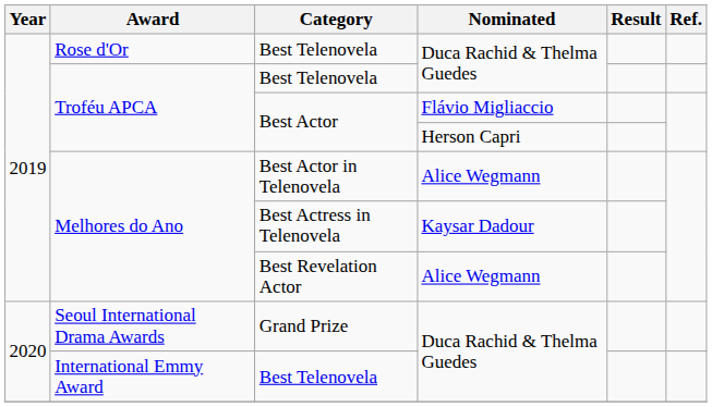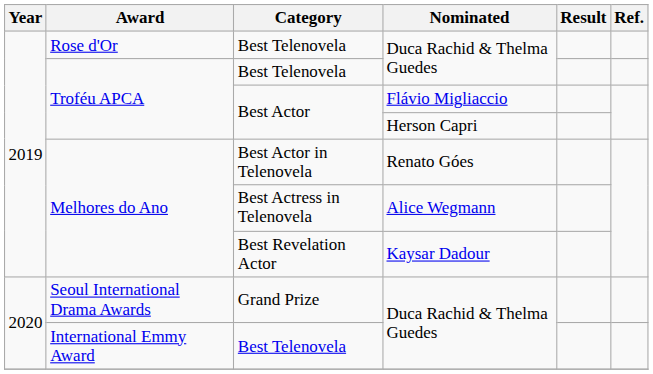 <table class="wikitable">
 <tr>
 <th>Year</th>
 <th>Award</th>
 <th>Category</th>
 <th>Nominated</th>
 <th>Result</th>
 <th>Ref.</th>
 </tr>
 <tr>
 <td rowspan="7">2019</td>
 <td><a href='#'>Rose d'Or</a></td>
 <td>Best Telenovela</td>
 <td rowspan="2">Duca Rachid & Thelma Guedes</td>
 <td></td>
 <td></td>
 </tr>
 <tr>
 <td rowspan="3"><a href='#'>Troféu APCA</a></td>
 <td>Best Telenovela</td>
 <td></td>
 <td></td>
 </tr>
 <tr>
 <td rowspan="2">Best Actor</td>
 <td><a href='#'>Flávio Migliaccio</a></td>
 <td></td>
 <td rowspan="2"></td>
 </tr>
 <tr>
 <td>Herson Capri</td>
 <td></td>
 </tr>
 <tr>
 <td rowspan="3"><a href='#'>Melhores do Ano</a></td>
 <td>Best Actor in Telenovela</td>
-<td><a href='#'>Alice Wegmann</a></td>
+<td>Renato Góes</td>
 <td></td>
 <td rowspan="3"></td>
 </tr>
 <tr>
 <td>Best Actress in Telenovela</td>
-<td><a href='#'>Kaysar Dadour</a></td>
+<td><a href='#'>Alice Wegmann</a></td>
 <td></td>
 </tr>
 <tr>
 <td>Best Revelation Actor</td>
-<td><a href='#'>Alice Wegmann</a></td>
+<td><a href='#'>Kaysar Dadour</a></td>
 <td></td>
 </tr>
 <tr>
 <td rowspan="2">2020</td>
 <td><a href='#'>Seoul International Drama Awards</a></td>
 <td>Grand Prize</td>
 <td rowspan="2">Duca Rachid & Thelma Guedes</td>
 <td></td>
 <td></td>
 </tr>
 <tr>
 <td><a href='#'>International Emmy Award</a></td>
 <td><a href='#'>Best Telenovela</a></td>
 <td></td>
 <td></td>
 </tr>
 <tr>
 </tr>
 </table>
